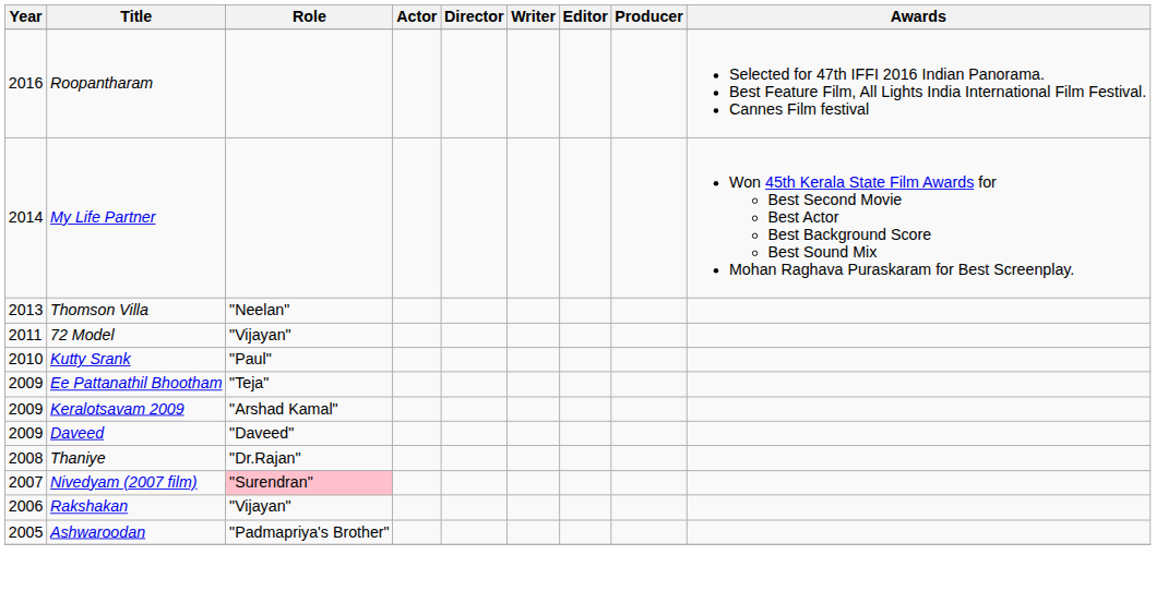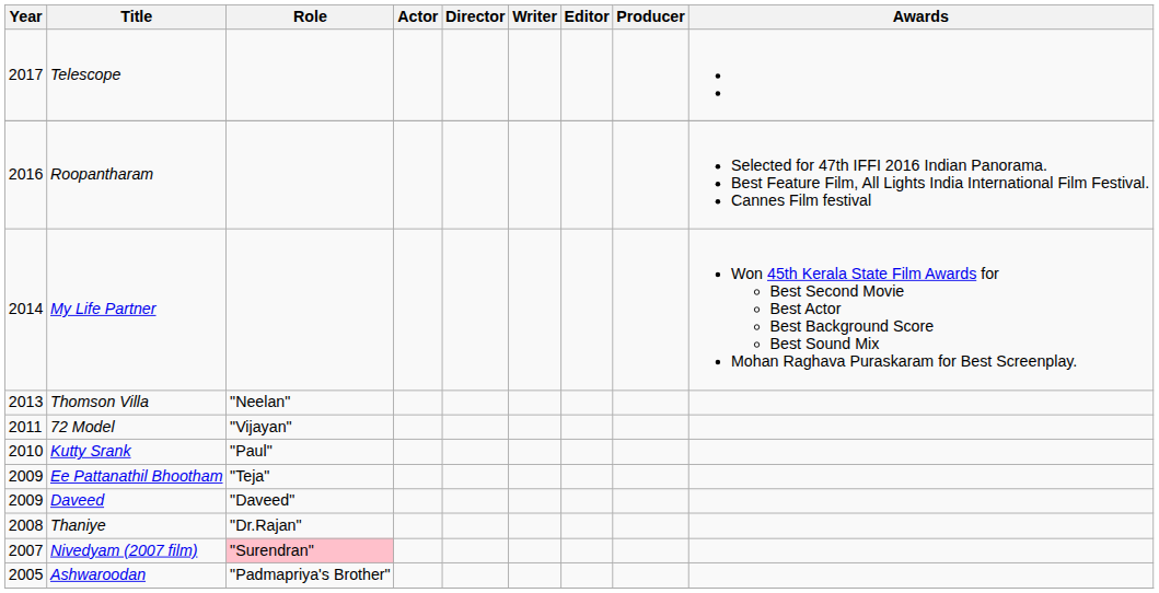 <table class="wikitable">
 <tr>
 <th>Year</th>
 <th>Title</th>
 <th>Role</th>
 <th>Actor</th>
 <th>Director</th>
 <th>Writer</th>
 <th>Editor</th>
 <th>Producer</th>
 <th>Awards</th>
+</tr>
+<tr>
+<td>2017</td>
+<td><em>Telescope</em></td>
+<td></td>
+<td></td>
+<td></td>
+<td></td>
+<td></td>
+<td></td>
+<td><br><ul><li></li><li></li></ul></td>
 </tr>
 <tr>
 </tr>
 <tr>
 <td>2016</td>
 <td><em>Roopantharam</em></td>
 <td></td>
 <td></td>
 <td></td>
 <td></td>
 <td></td>
 <td></td>
 <td><br><ul><li>Selected for 47th IFFI 2016 Indian Panorama.</li><li>Best Feature Film, All Lights India International Film Festival.</li><li>Cannes Film festival</li></ul></td>
 </tr>
 <tr>
 <td>2014</td>
 <td><em><a href='#'>My Life Partner</a></em></td>
 <td></td>
 <td></td>
 <td></td>
 <td></td>
 <td></td>
 <td></td>
 <td><br><ul><li>Won  <a href='#'>45th Kerala State Film Awards</a> for<ul><li>Best Second Movie</li><li>Best Actor</li><li>Best Background Score</li><li>Best Sound Mix</li></ul></li><li>Mohan Raghava Puraskaram for Best Screenplay.</li></ul></td>
 </tr>
 <tr>
 <td>2013</td>
 <td><em>Thomson Villa</em></td>
 <td>"Neelan"</td>
 <td></td>
 <td></td>
 <td></td>
 <td></td>
 <td></td>
 <td></td>
 </tr>
 <tr>
 <td>2011</td>
 <td><em>72 Model</em></td>
 <td>"Vijayan"</td>
 <td></td>
 <td></td>
 <td></td>
 <td></td>
 <td></td>
 <td></td>
 </tr>
 <tr>
 <td>2010</td>
 <td><em><a href='#'>Kutty Srank</a></em></td>
 <td>"Paul"</td>
 <td></td>
 <td></td>
 <td></td>
 <td></td>
 <td></td>
 <td></td>
 </tr>
 <tr>
 <td>2009</td>
 <td><em><a href='#'>Ee Pattanathil Bhootham</a></em></td>
 <td>"Teja"</td>
 <td></td>
 <td></td>
 <td></td>
 <td></td>
 <td></td>
 <td></td>
 </tr>
 <tr>
 <td>2009</td>
-<td><em><a href='#'>Keralotsavam 2009</a></em></td>
-<td>"Arshad Kamal"</td>
-<td></td>
-<td></td>
-<td></td>
-<td></td>
-<td></td>
-<td></td>
-</tr>
-<tr>
-<td>2009</td>
 <td><em><a href='#'>Daveed</a></em></td>
 <td>"Daveed"</td>
 <td></td>
 <td></td>
 <td></td>
 <td></td>
 <td></td>
 <td></td>
 </tr>
 <tr>
 <td>2008</td>
 <td><em>Thaniye</em></td>
 <td>"Dr.Rajan"</td>
 <td></td>
 <td></td>
 <td></td>
 <td></td>
 <td></td>
 <td></td>
 </tr>
 <tr>
 <td>2007</td>
 <td><em><a href='#'>Nivedyam (2007 film)</a></em></td>
 <td style="background: pink;">"Surendran"</td>
 <td></td>
 <td></td>
 <td></td>
 <td></td>
 <td></td>
 <td></td>
 </tr>
 <tr>
-<td>2006</td>
-<td><em><a href='#'>Rakshakan</a></em></td>
-<td>"Vijayan"</td>
-<td></td>
-<td></td>
-<td></td>
-<td></td>
-<td></td>
-<td></td>
-</tr>
-<tr>
 <td>2005</td>
 <td><em><a href='#'>Ashwaroodan</a></em></td>
 <td>"Padmapriya's Brother"</td>
 <td></td>
 <td></td>
 <td></td>
 <td></td>
 <td></td>
 <td></td>
 </tr>
 <tr>
 </tr>
 </table>
